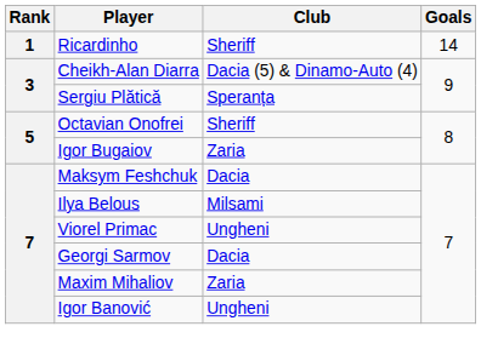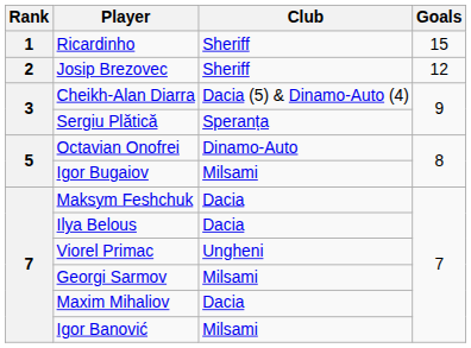 <table class="wikitable">
 <tr>
 <th>Rank</th>
 <th>Player</th>
 <th>Club</th>
 <th>Goals</th>
 </tr>
 <tr>
 <th rowspan=1 align=center>1</th>
 <td> <a href='#'>Ricardinho</a></td>
 <td><a href='#'>Sheriff</a></td>
-<td rowspan=1 align=center>14</td>
+<td rowspan=1 align=center>15</td>
+</tr>
+<tr>
+<th rowspan=1 align=center>2</th>
+<td> <a href='#'>Josip Brezovec</a></td>
+<td><a href='#'>Sheriff</a></td>
+<td rowspan=1 align=center>12</td>
 </tr>
 <tr>
 <th rowspan=2 align=center>3</th>
 <td> <a href='#'>Cheikh-Alan Diarra</a></td>
 <td><a href='#'>Dacia</a> (5) & <a href='#'>Dinamo-Auto</a> (4)</td>
 <td rowspan=2 align=center>9</td>
 </tr>
 <tr>
 <td> <a href='#'>Sergiu Plătică</a></td>
 <td><a href='#'>Speranța</a></td>
 </tr>
 <tr>
 <th rowspan=2 align=center>5</th>
 <td> <a href='#'>Octavian Onofrei</a></td>
-<td><a href='#'>Sheriff</a></td>
+<td><a href='#'>Dinamo-Auto</a></td>
 <td rowspan=2 align=center>8</td>
 </tr>
 <tr>
 <td> <a href='#'>Igor Bugaiov</a></td>
-<td><a href='#'>Zaria</a></td>
+<td><a href='#'>Milsami</a></td>
 </tr>
 <tr>
 <th rowspan=6 align=center>7</th>
 <td> <a href='#'>Maksym Feshchuk</a></td>
 <td><a href='#'>Dacia</a></td>
 <td rowspan=6 align=center>7</td>
 </tr>
 <tr>
 <td> <a href='#'>Ilya Belous</a></td>
-<td><a href='#'>Milsami</a></td>
+<td><a href='#'>Dacia</a></td>
 </tr>
 <tr>
 <td> <a href='#'>Viorel Primac</a></td>
 <td><a href='#'>Ungheni</a></td>
 </tr>
 <tr>
 <td> <a href='#'>Georgi Sarmov</a></td>
+<td><a href='#'>Milsami</a></td>
+</tr>
+<tr>
+<td> <a href='#'>Maxim Mihaliov</a></td>
 <td><a href='#'>Dacia</a></td>
 </tr>
 <tr>
-<td> <a href='#'>Maxim Mihaliov</a></td>
-<td><a href='#'>Zaria</a></td>
-</tr>
-<tr>
 <td> <a href='#'>Igor Banović</a></td>
-<td><a href='#'>Ungheni</a></td>
+<td><a href='#'>Milsami</a></td>
 </tr>
 </table>
